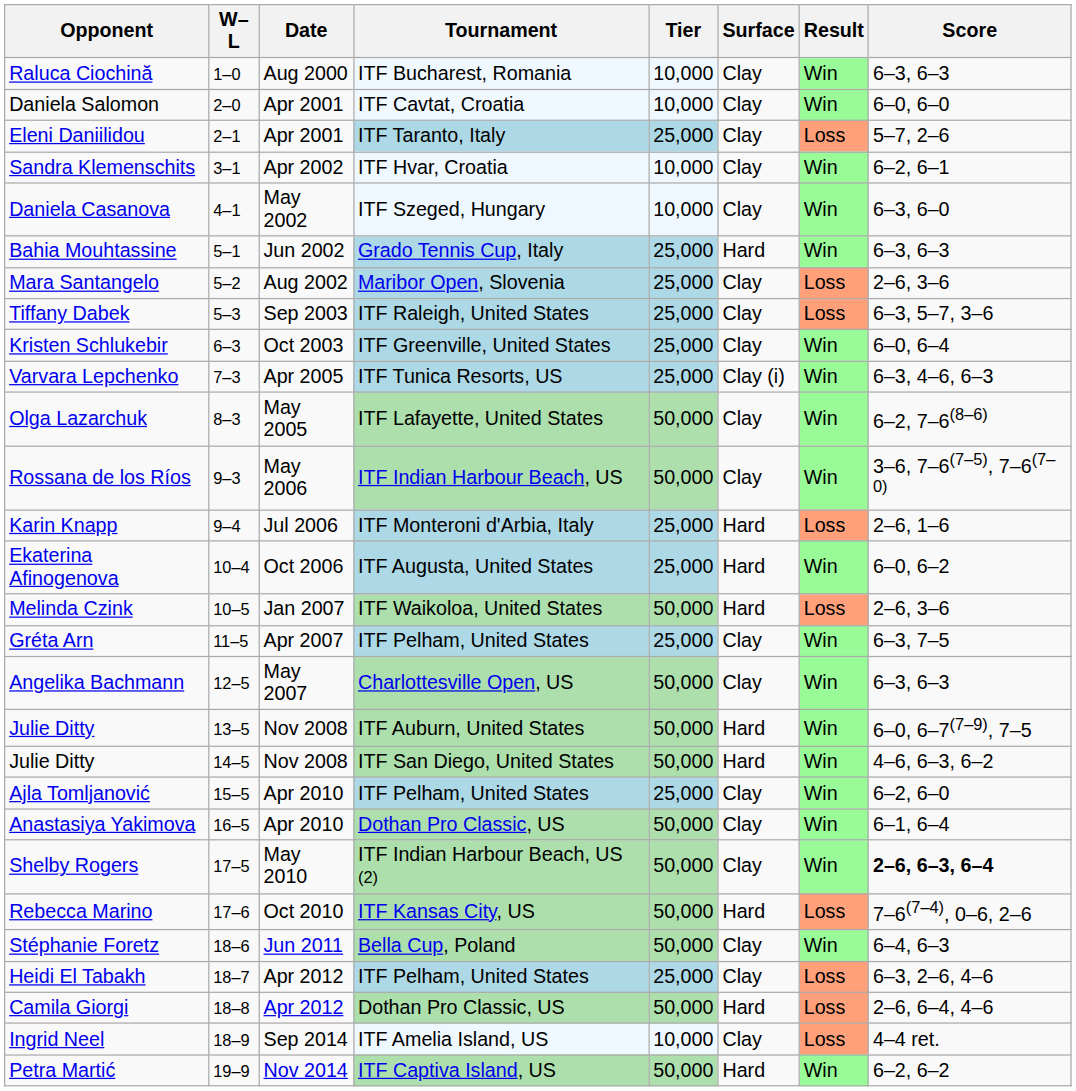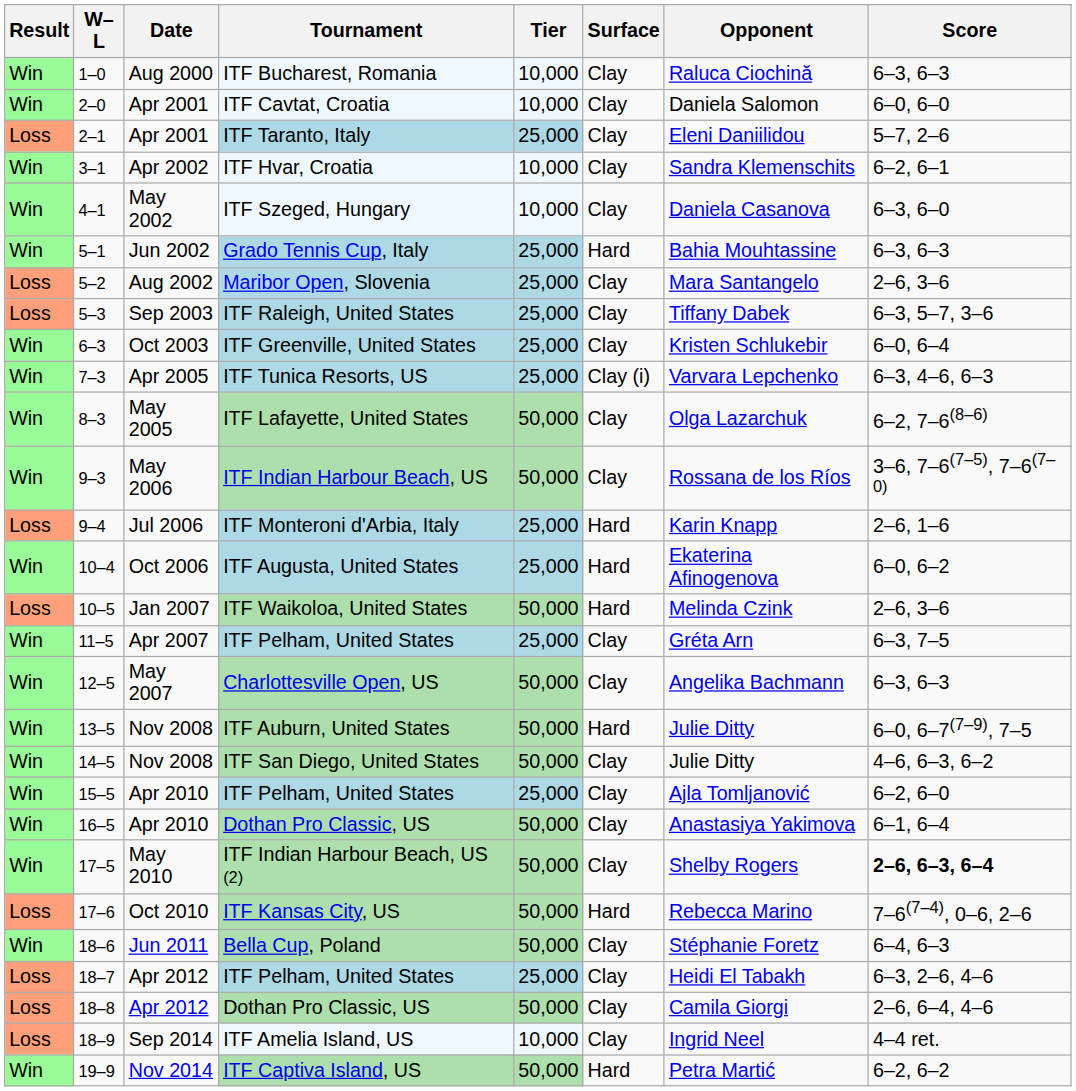 <table class="sortable wikitable">
 <tr>
-<th>Opponent</th>
+<th>Result</th>
 <th class=unsortable>W–L</th>
 <th>Date</th>
 <th>Tournament</th>
 <th>Tier</th>
 <th>Surface</th>
-<th>Result</th>
+<th>Opponent</th>
 <th class=unsortable>Score</th>
 </tr>
 <tr>
-<td> <a href='#'>Raluca Ciochină</a></td>
+<td bgcolor="98FB98">Win</td>
 <td><small>1–0</small></td>
 <td>Aug 2000</td>
 <td bgcolor="#f0f8ff">ITF Bucharest, Romania</td>
 <td bgcolor="#f0f8ff">10,000</td>
 <td>Clay</td>
-<td bgcolor="98FB98">Win</td>
+<td> <a href='#'>Raluca Ciochină</a></td>
 <td>6–3, 6–3</td>
 </tr>
 <tr>
-<td> Daniela Salomon</td>
+<td bgcolor="98FB98">Win</td>
 <td><small>2–0</small></td>
 <td>Apr 2001</td>
 <td bgcolor="#f0f8ff">ITF Cavtat, Croatia</td>
 <td bgcolor="#f0f8ff">10,000</td>
 <td>Clay</td>
-<td bgcolor="98FB98">Win</td>
+<td> Daniela Salomon</td>
 <td>6–0, 6–0</td>
 </tr>
 <tr>
-<td> <a href='#'>Eleni Daniilidou</a></td>
+<td bgcolor="FFA07A">Loss</td>
 <td><small>2–1</small></td>
 <td>Apr 2001</td>
 <td style="background:lightblue;">ITF Taranto, Italy</td>
 <td style="background:lightblue;">25,000</td>
 <td>Clay</td>
-<td bgcolor="FFA07A">Loss</td>
+<td> <a href='#'>Eleni Daniilidou</a></td>
 <td>5–7, 2–6</td>
 </tr>
 <tr>
-<td> <a href='#'>Sandra Klemenschits</a></td>
+<td bgcolor="98FB98">Win</td>
 <td><small>3–1</small></td>
 <td>Apr 2002</td>
 <td bgcolor="#f0f8ff">ITF Hvar, Croatia</td>
 <td bgcolor="#f0f8ff">10,000</td>
 <td>Clay</td>
-<td bgcolor="98FB98">Win</td>
+<td> <a href='#'>Sandra Klemenschits</a></td>
 <td>6–2, 6–1</td>
 </tr>
 <tr>
-<td> <a href='#'>Daniela Casanova</a></td>
+<td bgcolor="98FB98">Win</td>
 <td><small>4–1</small></td>
 <td>May 2002</td>
 <td bgcolor="#f0f8ff">ITF Szeged, Hungary</td>
 <td bgcolor="#f0f8ff">10,000</td>
 <td>Clay</td>
-<td bgcolor="98FB98">Win</td>
+<td> <a href='#'>Daniela Casanova</a></td>
 <td>6–3, 6–0</td>
 </tr>
 <tr>
-<td> <a href='#'>Bahia Mouhtassine</a></td>
+<td style="background:#98fb98;">Win</td>
 <td><small>5–1</small></td>
 <td>Jun 2002</td>
 <td style="background:lightblue;"><a href='#'>Grado Tennis Cup</a>, Italy</td>
 <td style="background:lightblue;">25,000</td>
 <td>Hard</td>
-<td style="background:#98fb98;">Win</td>
+<td> <a href='#'>Bahia Mouhtassine</a></td>
 <td>6–3, 6–3</td>
 </tr>
 <tr>
-<td> <a href='#'>Mara Santangelo</a></td>
+<td bgcolor="FFA07A">Loss</td>
 <td><small>5–2</small></td>
 <td>Aug 2002</td>
 <td style="background:lightblue;"><a href='#'>Maribor Open</a>, Slovenia</td>
 <td style="background:lightblue;">25,000</td>
 <td>Clay</td>
-<td bgcolor="FFA07A">Loss</td>
+<td> <a href='#'>Mara Santangelo</a></td>
 <td>2–6, 3–6</td>
 </tr>
 <tr>
-<td> <a href='#'>Tiffany Dabek</a></td>
+<td bgcolor="FFA07A">Loss</td>
 <td><small>5–3</small></td>
 <td>Sep 2003</td>
 <td style="background:lightblue;">ITF Raleigh, United States</td>
 <td style="background:lightblue;">25,000</td>
 <td>Clay</td>
-<td bgcolor="FFA07A">Loss</td>
+<td> <a href='#'>Tiffany Dabek</a></td>
 <td>6–3, 5–7, 3–6</td>
 </tr>
 <tr>
-<td> <a href='#'>Kristen Schlukebir</a></td>
+<td style="background:#98fb98;">Win</td>
 <td><small>6–3</small></td>
 <td>Oct 2003</td>
 <td style="background:lightblue;">ITF Greenville, United States</td>
 <td style="background:lightblue;">25,000</td>
 <td>Clay</td>
-<td style="background:#98fb98;">Win</td>
+<td> <a href='#'>Kristen Schlukebir</a></td>
 <td>6–0, 6–4</td>
 </tr>
 <tr>
-<td> <a href='#'>Varvara Lepchenko</a></td>
+<td style="background:#98fb98;">Win</td>
 <td><small>7–3</small></td>
 <td>Apr 2005</td>
 <td style="background:lightblue;">ITF Tunica Resorts, US</td>
 <td style="background:lightblue;">25,000</td>
 <td>Clay (i)</td>
-<td style="background:#98fb98;">Win</td>
+<td> <a href='#'>Varvara Lepchenko</a></td>
 <td>6–3, 4–6, 6–3</td>
 </tr>
 <tr>
-<td> <a href='#'>Olga Lazarchuk</a></td>
+<td style="background:#98fb98;">Win</td>
 <td><small>8–3</small></td>
 <td>May 2005</td>
 <td style="background:#addfad;">ITF Lafayette, United States</td>
 <td style="background:#addfad;">50,000</td>
 <td>Clay</td>
-<td style="background:#98fb98;">Win</td>
+<td> <a href='#'>Olga Lazarchuk</a></td>
 <td>6–2, 7–6<sup>(8–6)</sup></td>
 </tr>
 <tr>
-<td> <a href='#'>Rossana de los Ríos</a></td>
+<td style="background:#98fb98;">Win</td>
 <td><small>9–3</small></td>
 <td>May 2006</td>
 <td style="background:#addfad;"><a href='#'>ITF Indian Harbour Beach</a>, US</td>
 <td style="background:#addfad;">50,000</td>
 <td>Clay</td>
-<td style="background:#98fb98;">Win</td>
+<td> <a href='#'>Rossana de los Ríos</a></td>
 <td>3–6, 7–6<sup>(7–5)</sup>, 7–6<sup>(7–0)</sup></td>
 </tr>
 <tr>
-<td> <a href='#'>Karin Knapp</a></td>
+<td bgcolor="FFA07A">Loss</td>
 <td><small>9–4</small></td>
 <td>Jul 2006</td>
 <td style="background:lightblue;">ITF Monteroni d'Arbia, Italy</td>
 <td style="background:lightblue;">25,000</td>
 <td>Hard</td>
-<td bgcolor="FFA07A">Loss</td>
+<td> <a href='#'>Karin Knapp</a></td>
 <td>2–6, 1–6</td>
 </tr>
 <tr>
-<td> <a href='#'>Ekaterina Afinogenova</a></td>
+<td style="background:#98fb98;">Win</td>
 <td><small>10–4</small></td>
 <td>Oct 2006</td>
 <td style="background:lightblue;">ITF Augusta, United States</td>
 <td style="background:lightblue;">25,000</td>
 <td>Hard</td>
-<td style="background:#98fb98;">Win</td>
+<td> <a href='#'>Ekaterina Afinogenova</a></td>
 <td>6–0, 6–2</td>
 </tr>
 <tr>
-<td> <a href='#'>Melinda Czink</a></td>
+<td bgcolor="FFA07A">Loss</td>
 <td><small>10–5</small></td>
 <td>Jan 2007</td>
 <td style="background:#addfad;">ITF Waikoloa, United States</td>
 <td style="background:#addfad;">50,000</td>
 <td>Hard</td>
-<td bgcolor="FFA07A">Loss</td>
+<td> <a href='#'>Melinda Czink</a></td>
 <td>2–6, 3–6</td>
 </tr>
 <tr>
-<td> <a href='#'>Gréta Arn</a></td>
+<td style="background:#98fb98;">Win</td>
 <td><small>11–5</small></td>
 <td>Apr 2007</td>
 <td style="background:lightblue;">ITF Pelham, United States</td>
 <td style="background:lightblue;">25,000</td>
 <td>Clay</td>
-<td style="background:#98fb98;">Win</td>
+<td> <a href='#'>Gréta Arn</a></td>
 <td>6–3, 7–5</td>
 </tr>
 <tr>
-<td> <a href='#'>Angelika Bachmann</a></td>
+<td style="background:#98fb98;">Win</td>
 <td><small>12–5</small></td>
 <td>May 2007</td>
 <td style="background:#addfad;"><a href='#'>Charlottesville Open</a>, US</td>
 <td style="background:#addfad;">50,000</td>
 <td>Clay</td>
-<td style="background:#98fb98;">Win</td>
+<td> <a href='#'>Angelika Bachmann</a></td>
 <td>6–3, 6–3</td>
 </tr>
 <tr>
-<td> <a href='#'>Julie Ditty</a></td>
+<td style="background:#98fb98;">Win</td>
 <td><small>13–5</small></td>
 <td>Nov 2008</td>
 <td style="background:#addfad;">ITF Auburn, United States</td>
 <td style="background:#addfad;">50,000</td>
 <td>Hard</td>
-<td style="background:#98fb98;">Win</td>
+<td> <a href='#'>Julie Ditty</a></td>
 <td>6–0, 6–7<sup>(7–9)</sup>, 7–5</td>
 </tr>
 <tr>
-<td> Julie Ditty</td>
+<td style="background:#98fb98;">Win</td>
 <td><small>14–5</small></td>
 <td>Nov 2008</td>
 <td style="background:#addfad;">ITF San Diego, United States</td>
 <td style="background:#addfad;">50,000</td>
-<td>Hard</td>
-<td style="background:#98fb98;">Win</td>
+<td>Clay</td>
+<td> Julie Ditty</td>
 <td>4–6, 6–3, 6–2</td>
 </tr>
 <tr>
-<td> <a href='#'>Ajla Tomljanović</a></td>
+<td style="background:#98fb98;">Win</td>
 <td><small>15–5</small></td>
 <td>Apr 2010</td>
 <td style="background:lightblue;">ITF Pelham, United States</td>
 <td style="background:lightblue;">25,000</td>
 <td>Clay</td>
-<td style="background:#98fb98;">Win</td>
+<td> <a href='#'>Ajla Tomljanović</a></td>
 <td>6–2, 6–0</td>
 </tr>
 <tr>
-<td> <a href='#'>Anastasiya Yakimova</a></td>
+<td style="background:#98fb98;">Win</td>
 <td><small>16–5</small></td>
 <td>Apr 2010</td>
 <td style="background:#addfad;"><a href='#'>Dothan Pro Classic</a>, US</td>
 <td style="background:#addfad;">50,000</td>
 <td>Clay</td>
-<td style="background:#98fb98;">Win</td>
+<td> <a href='#'>Anastasiya Yakimova</a></td>
 <td>6–1, 6–4</td>
 </tr>
 <tr>
-<td> <a href='#'>Shelby Rogers</a></td>
+<td style="background:#98fb98;">Win</td>
 <td><small>17–5</small></td>
 <td>May 2010</td>
 <td style="background:#addfad;">ITF Indian Harbour Beach, US <small>(2)</small></td>
 <td style="background:#addfad;">50,000</td>
 <td>Clay</td>
-<td style="background:#98fb98;">Win</td>
+<td> <a href='#'>Shelby Rogers</a></td>
 <td><strong>2–6, 6–3, 6–4</strong></td>
 </tr>
 <tr>
-<td> <a href='#'>Rebecca Marino</a></td>
+<td bgcolor="FFA07A">Loss</td>
 <td><small>17–6</small></td>
 <td>Oct 2010</td>
 <td style="background:#addfad;"><a href='#'>ITF Kansas City</a>, US</td>
 <td style="background:#addfad;">50,000</td>
 <td>Hard</td>
-<td bgcolor="FFA07A">Loss</td>
+<td> <a href='#'>Rebecca Marino</a></td>
 <td>7–6<sup>(7–4)</sup>, 0–6, 2–6</td>
 </tr>
 <tr>
-<td> <a href='#'>Stéphanie Foretz</a></td>
+<td style="background:#98fb98;">Win</td>
 <td><small>18–6</small></td>
 <td><a href='#'>Jun 2011</a></td>
 <td style="background:#addfad;"><a href='#'>Bella Cup</a>, Poland</td>
 <td style="background:#addfad;">50,000</td>
 <td>Clay</td>
-<td style="background:#98fb98;">Win</td>
+<td> <a href='#'>Stéphanie Foretz</a></td>
 <td>6–4, 6–3</td>
 </tr>
 <tr>
-<td> <a href='#'>Heidi El Tabakh</a></td>
+<td bgcolor="FFA07A">Loss</td>
 <td><small>18–7</small></td>
 <td>Apr 2012</td>
 <td style="background:lightblue;">ITF Pelham, United States</td>
 <td style="background:lightblue;">25,000</td>
 <td>Clay</td>
-<td bgcolor="FFA07A">Loss</td>
+<td> <a href='#'>Heidi El Tabakh</a></td>
 <td>6–3, 2–6, 4–6</td>
 </tr>
 <tr>
-<td> <a href='#'>Camila Giorgi</a></td>
+<td bgcolor="FFA07A">Loss</td>
 <td><small>18–8</small></td>
 <td><a href='#'>Apr 2012</a></td>
 <td style="background:#addfad;">Dothan Pro Classic, US</td>
 <td style="background:#addfad;">50,000</td>
-<td>Hard</td>
-<td bgcolor="FFA07A">Loss</td>
+<td>Clay</td>
+<td> <a href='#'>Camila Giorgi</a></td>
 <td>2–6, 6–4, 4–6</td>
 </tr>
 <tr>
-<td> <a href='#'>Ingrid Neel</a></td>
+<td bgcolor="FFA07A">Loss</td>
 <td><small>18–9</small></td>
 <td>Sep 2014</td>
 <td bgcolor="#f0f8ff">ITF Amelia Island, US</td>
 <td bgcolor="#f0f8ff">10,000</td>
 <td>Clay</td>
-<td bgcolor="FFA07A">Loss</td>
+<td> <a href='#'>Ingrid Neel</a></td>
 <td>4–4 ret.</td>
 </tr>
 <tr>
-<td> <a href='#'>Petra Martić</a></td>
+<td style="background:#98fb98;">Win</td>
 <td><small>19–9</small></td>
 <td><a href='#'>Nov 2014</a></td>
 <td style="background:#addfad;"><a href='#'>ITF Captiva Island</a>, US</td>
 <td style="background:#addfad;">50,000</td>
 <td>Hard</td>
-<td style="background:#98fb98;">Win</td>
+<td> <a href='#'>Petra Martić</a></td>
 <td>6–2, 6–2</td>
 </tr>
 </table>
